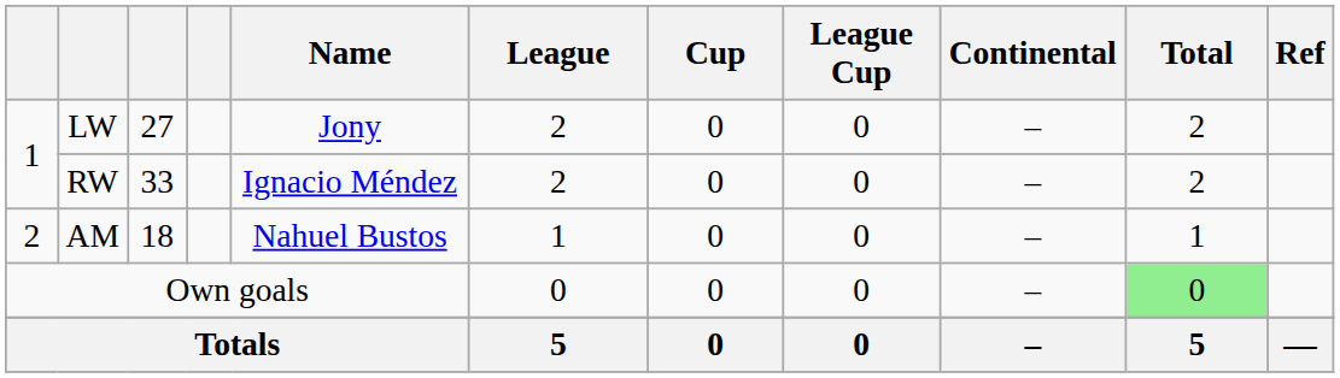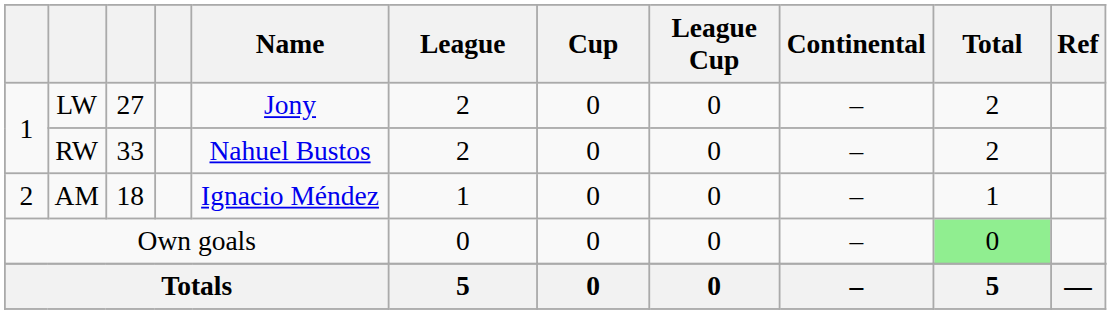 <table class="wikitable sortable" style="font-size: 95%; text-align: center;">
 <tr>
 <th style="width:25px; background:#; color:;"></th>
 <th style="width:25px; background:#; color:;"></th>
 <th style="width:25px; background:#; color:;"></th>
 <th style="width:25px; background:#; color:;"></th>
 <th style="width:150px; background:#; color:;">Name</th>
 <th style="width:100px; background:#; color:;">League</th>
 <th style="width:80px; background:#; color:;">Cup</th>
 <th style="width:80px; background:#; color:;">League Cup</th>
 <th style="width:80px; background:#; color:;">Continental</th>
 <th style="width:80px; background:#; color:;"><strong>Total</strong></th>
 <th style="width:10px; background:#; color:;"><strong>Ref</strong></th>
 </tr>
 <tr>
 <td rowspan=2>1</td>
 <td>LW</td>
 <td>27</td>
 <td></td>
 <td data-sort-value="Jony"><a href='#'>Jony</a></td>
 <td>2</td>
 <td>0</td>
 <td>0</td>
 <td>–</td>
 <td>2</td>
 <td></td>
 </tr>
 <tr>
 <td>RW</td>
 <td>33</td>
 <td></td>
-<td data-sort-value="Méndez, Ignacio"><a href='#'>Ignacio Méndez</a></td>
+<td data-sort-value="Bustos, Nahuel"><a href='#'>Nahuel Bustos</a></td>
 <td>2</td>
 <td>0</td>
 <td>0</td>
 <td>–</td>
 <td>2</td>
 <td></td>
 </tr>
 <tr>
 <td>2</td>
 <td>AM</td>
 <td>18</td>
 <td></td>
-<td data-sort-value="Bustos, Nahuel"><a href='#'>Nahuel Bustos</a></td>
+<td data-sort-value="Méndez, Ignacio"><a href='#'>Ignacio Méndez</a></td>
 <td>1</td>
 <td>0</td>
 <td>0</td>
 <td>–</td>
 <td>1</td>
 <td></td>
 </tr>
 <tr>
 <td colspan="5">Own goals</td>
 <td>0</td>
 <td>0</td>
 <td>0</td>
 <td>–</td>
 <td style="background: lightgreen;">0</td>
 <td></td>
 </tr>
 <tr>
 </tr>
 <tr class="sortbottom">
 </tr>
 <tr class="sortbottom">
 <th colspan=5><strong>Totals</strong></th>
 <th><strong>5</strong></th>
 <th><strong>0</strong></th>
 <th><strong>0</strong></th>
 <th><strong>–</strong></th>
 <th><strong>5</strong></th>
 <th><strong>—</strong></th>
 </tr>
 </table>
